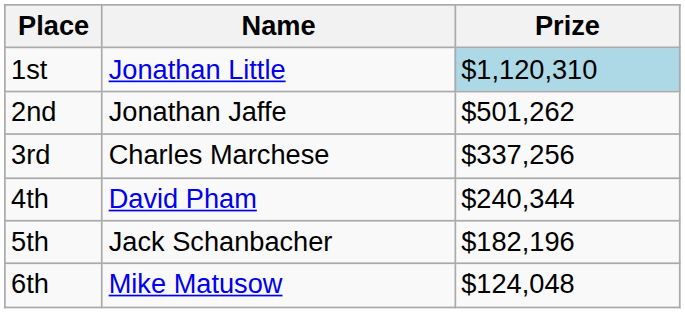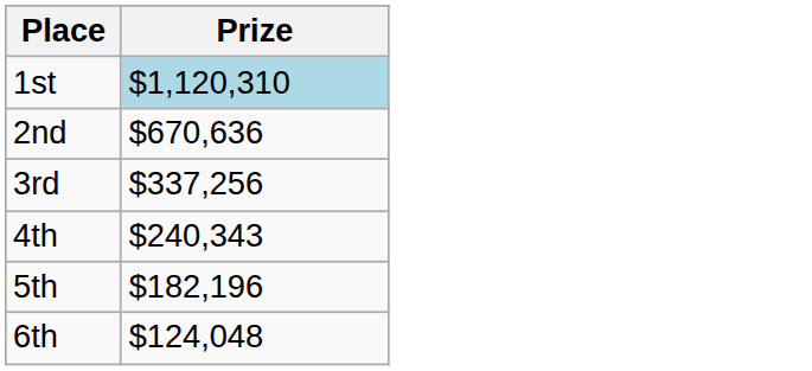 <table class="wikitable">
 <tr>
 <th width="50">Place</th>
-<th width="200">Name</th>
 <th width="125">Prize</th>
 </tr>
 <tr>
 <td>1st</td>
-<td><a href='#'>Jonathan Little</a></td>
 <td style="background: lightblue;">$1,120,310</td>
 </tr>
 <tr>
 <td>2nd</td>
-<td>Jonathan Jaffe</td>
-<td>$501,262</td>
+<td>$670,636</td>
 </tr>
 <tr>
 <td>3rd</td>
-<td>Charles Marchese</td>
 <td>$337,256</td>
 </tr>
 <tr>
 <td>4th</td>
-<td><a href='#'>David Pham</a></td>
-<td>$240,344</td>
+<td>$240,343</td>
 </tr>
 <tr>
 <td>5th</td>
-<td>Jack Schanbacher</td>
 <td>$182,196</td>
 </tr>
 <tr>
 <td>6th</td>
-<td><a href='#'>Mike Matusow</a></td>
 <td>$124,048</td>
 </tr>
 </table>
